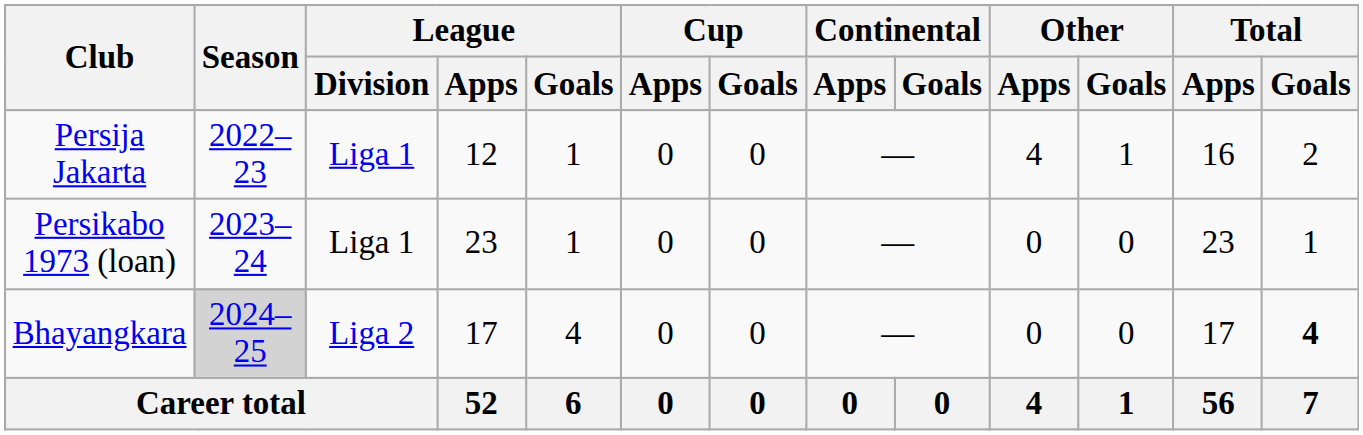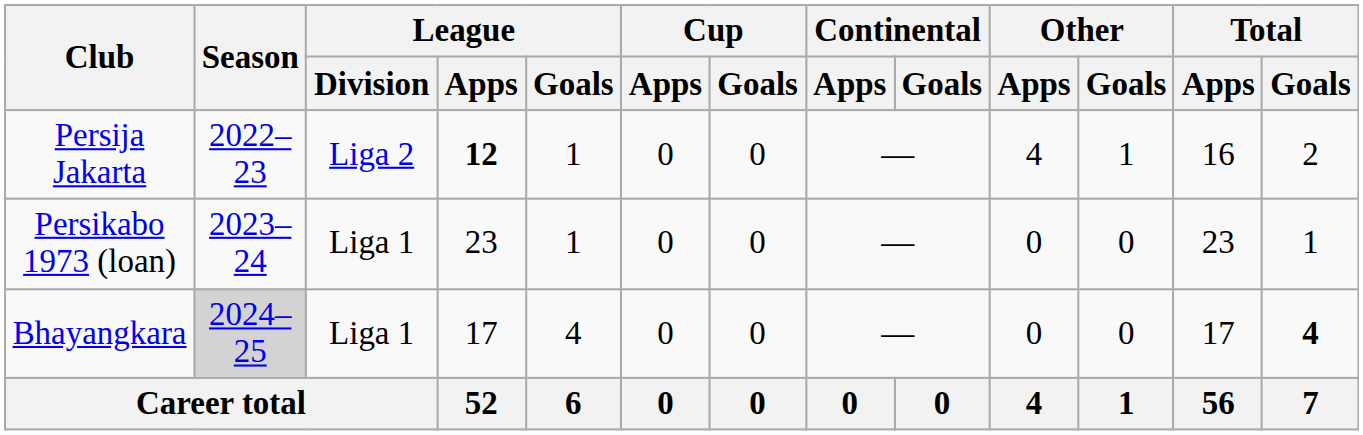 <table class="wikitable" style="text-align: center">
 <tr>
 <th rowspan="2">Club</th>
 <th rowspan="2">Season</th>
 <th colspan="3">League</th>
 <th colspan="2">Cup</th>
 <th colspan="2">Continental</th>
 <th colspan="2">Other</th>
 <th colspan="2">Total</th>
 </tr>
 <tr>
 <th>Division</th>
 <th>Apps</th>
 <th>Goals</th>
 <th>Apps</th>
 <th>Goals</th>
 <th>Apps</th>
 <th>Goals</th>
 <th>Apps</th>
 <th>Goals</th>
 <th>Apps</th>
 <th>Goals</th>
 </tr>
 <tr>
 <td rowspan="1"><a href='#'>Persija Jakarta</a></td>
 <td><a href='#'>2022–23</a></td>
-<td rowspan="1" valign="center"><a href='#'>Liga 1</a></td>
-<td>12</td>
+<td valign="center"><a href='#'>Liga 2</a></td>
+<td><strong>12</strong></td>
 <td>1</td>
 <td>0</td>
 <td>0</td>
 <td colspan=2>—</td>
 <td>4</td>
 <td>1</td>
 <td>16</td>
 <td>2</td>
 </tr>
 <tr>
 <td><a href='#'>Persikabo 1973</a> (loan)</td>
 <td><a href='#'>2023–24</a></td>
 <td valign="center">Liga 1</td>
 <td>23</td>
 <td>1</td>
 <td>0</td>
 <td>0</td>
 <td colspan=2>—</td>
 <td>0</td>
 <td>0</td>
 <td>23</td>
 <td>1</td>
 </tr>
 <tr>
 <td><a href='#'>Bhayangkara</a></td>
 <td style="background: lightgrey;"><a href='#'>2024–25</a></td>
-<td valign="center"><a href='#'>Liga 2</a></td>
+<td valign="center">Liga 1</td>
 <td>17</td>
 <td>4</td>
 <td>0</td>
 <td>0</td>
 <td colspan=2>—</td>
 <td>0</td>
 <td>0</td>
 <td>17</td>
 <td><strong>4</strong></td>
 </tr>
 <tr>
 <th colspan=3>Career total</th>
 <th>52</th>
 <th>6</th>
 <th>0</th>
 <th>0</th>
 <th>0</th>
 <th>0</th>
 <th>4</th>
 <th>1</th>
 <th>56</th>
 <th>7</th>
 </tr>
 </table>
